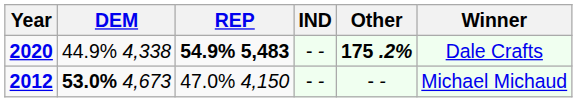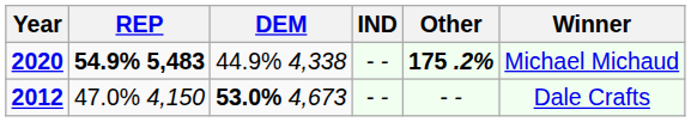 <table class="wikitable" class="toccolours" style="float:center; margin:1em 0 1em 1em; font-size:95%;">
 <tr>
 <th>Year</th>
+<th><a href='#'>REP</a></th>
 <th><a href='#'>DEM</a></th>
-<th><a href='#'>REP</a></th>
 <th>IND</th>
 <th>Other</th>
 <th>Winner</th>
 </tr>
 <tr>
 <td style="text-align:center;" ><strong><a href='#'>2020</a></strong></td>
+<td style="text-align:center;" ><strong>54.9%</strong> <strong>5,483</strong></td>
 <td style="text-align:center;" >44.9% <em>4,338</em></td>
-<td style="text-align:center;" ><strong>54.9%</strong> <strong>5,483</strong></td>
 <td style="text-align:center; background:honeyDew;">- <em>-</em></td>
 <td style="text-align:center; background:honeyDew;"><strong>175 <em>.2%</em></strong></td>
-<td style="text-align:center; background:honeyDew;"><a href='#'>Dale Crafts</a></td>
+<td style="text-align:center; background:honeyDew;"><a href='#'>Michael Michaud</a></td>
 </tr>
 <tr>
 <td style="text-align:center;" ><strong><a href='#'>2012</a></strong></td>
+<td style="text-align:center;" >47.0% <em>4,150</em></td>
 <td style="text-align:center;" ><strong>53.0%</strong> <em>4,673</em></td>
-<td style="text-align:center;" >47.0% <em>4,150</em></td>
 <td style="text-align:center; background:honeyDew;">- <em>-</em></td>
 <td style="text-align:center; background:honeyDew;">- <em>-</em></td>
-<td style="text-align:center; background:honeyDew;"><a href='#'>Michael Michaud</a></td>
+<td style="text-align:center; background:honeyDew;"><a href='#'>Dale Crafts</a></td>
 </tr>
 </table>
